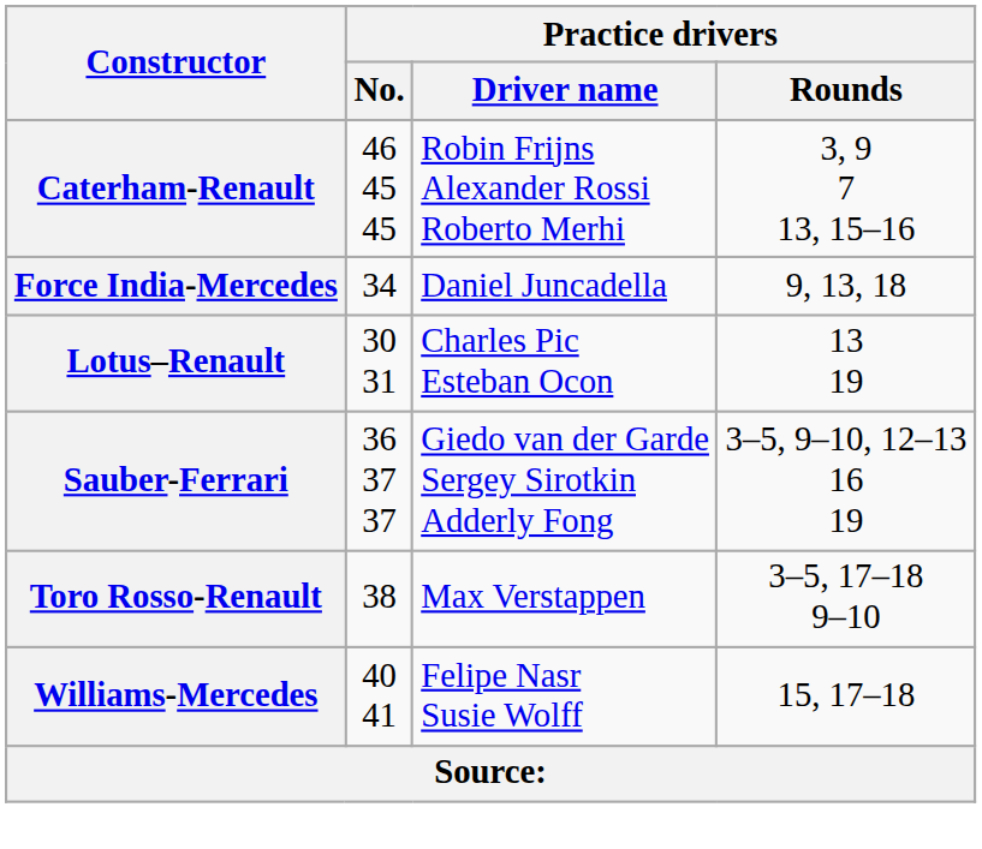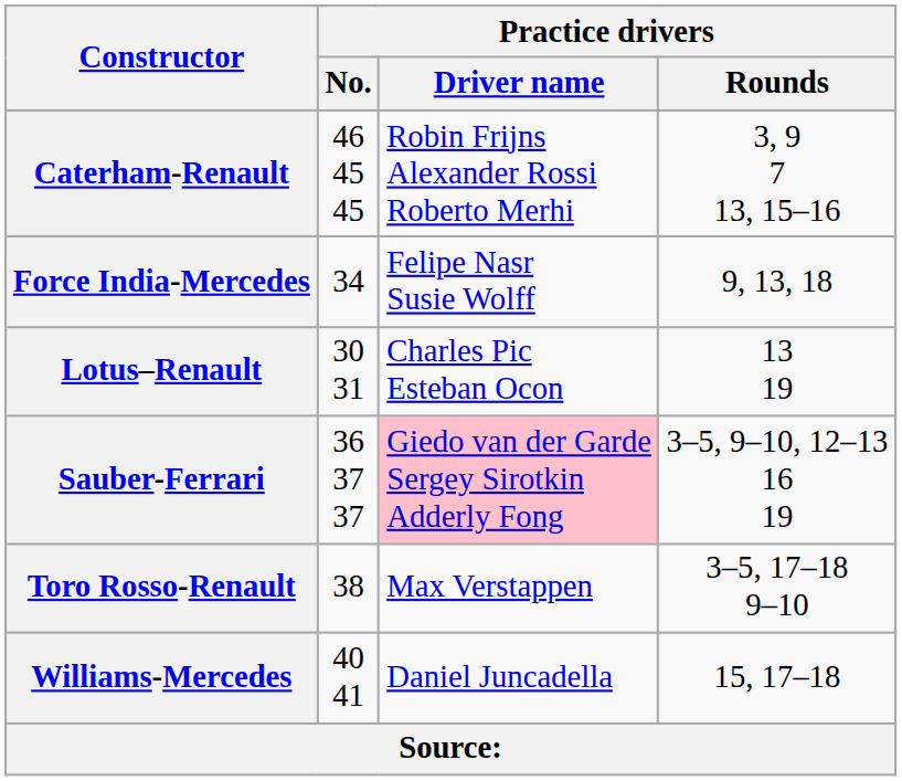 <table class="wikitable sortable" style="font-size:85%">
 <tr>
 <th scope="col" rowspan="2"><a href='#'>Constructor</a></th>
 <th colspan="3" scope="col" class="unsortable">Practice drivers</th>
 </tr>
 <tr>
 <th class="unsortable">No.</th>
 <th scope="col" class="unsortable"><a href='#'>Driver name</a></th>
 <th class="unsortable">Rounds</th>
 </tr>
 <tr>
 <th nowrap><a href='#'>Caterham</a>-<a href='#'>Renault</a></th>
 <td align="center" nowrap>46<br>45<br>45</td>
 <td nowrap> <a href='#'>Robin Frijns</a><br> <a href='#'>Alexander Rossi</a><br> <a href='#'>Roberto Merhi</a></td>
 <td align="center" nowrap>3, 9<br>7<br>13, 15–16</td>
 </tr>
 <tr>
 <th nowrap><a href='#'>Force India</a>-<a href='#'>Mercedes</a></th>
 <td align="center" nowrap>34</td>
-<td nowrap> <a href='#'>Daniel Juncadella</a></td>
+<td nowrap> <a href='#'>Felipe Nasr</a><br> <a href='#'>Susie Wolff</a></td>
 <td align="center" nowrap>9, 13, 18</td>
 </tr>
 <tr>
 <th><a href='#'>Lotus</a>–<a href='#'>Renault</a></th>
 <td align="center" nowrap>30<br>31</td>
 <td nowrap> <a href='#'>Charles Pic</a><br> <a href='#'>Esteban Ocon</a></td>
 <td align="center" nowrap>13<br>19</td>
 </tr>
 <tr>
 <th><a href='#'>Sauber</a>-<a href='#'>Ferrari</a></th>
 <td align="center" nowrap>36<br>37<br>37</td>
-<td nowrap> <a href='#'>Giedo van der Garde</a><br> <a href='#'>Sergey Sirotkin</a><br> <a href='#'>Adderly Fong</a></td>
+<td nowrap style="background: pink;"> <a href='#'>Giedo van der Garde</a><br> <a href='#'>Sergey Sirotkin</a><br> <a href='#'>Adderly Fong</a></td>
 <td align="center" nowrap>3–5, 9–10, 12–13<br>16<br>19</td>
 </tr>
 <tr>
 <th nowrap><a href='#'>Toro Rosso</a>-<a href='#'>Renault</a></th>
 <td align="center" nowrap>38</td>
 <td nowrap> <a href='#'>Max Verstappen</a></td>
 <td align="center" nowrap>3–5, 17–18<br>9–10</td>
 </tr>
 <tr>
 <th><a href='#'>Williams</a>-<a href='#'>Mercedes</a></th>
 <td align="center" nowrap>40<br>41</td>
-<td nowrap> <a href='#'>Felipe Nasr</a><br> <a href='#'>Susie Wolff</a></td>
+<td nowrap> <a href='#'>Daniel Juncadella</a></td>
 <td align="center" nowrap>15, 17–18</td>
 </tr>
 <tr>
 <th colspan=4><strong>Source:</strong> </th>
 </tr>
 </table>
